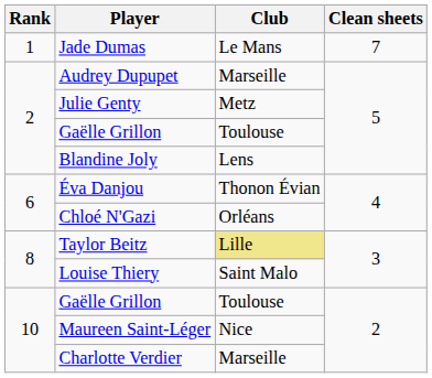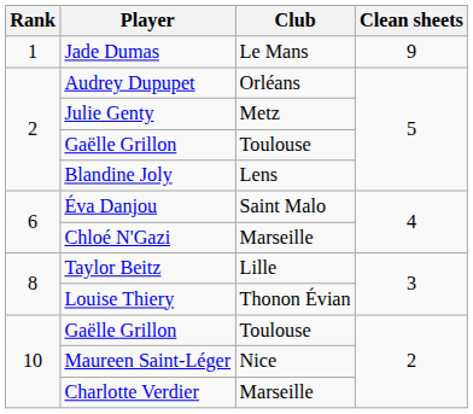 <table class="wikitable" style="text-align:center">
 <tr>
 <th>Rank</th>
 <th>Player</th>
 <th>Club</th>
 <th>Clean sheets</th>
 </tr>
 <tr>
 <td>1</td>
 <td align="left"> <a href='#'>Jade Dumas</a></td>
 <td align="left">Le Mans</td>
-<td>7</td>
+<td>9</td>
 </tr>
 <tr>
 <td rowspan=4>2</td>
 <td align="left"> <a href='#'>Audrey Dupupet</a></td>
-<td align="left">Marseille</td>
+<td align="left">Orléans</td>
 <td rowspan=4>5</td>
 </tr>
 <tr>
 <td align="left"> <a href='#'>Julie Genty</a></td>
 <td align="left">Metz</td>
 </tr>
 <tr>
 <td align="left"> <a href='#'>Gaëlle Grillon</a></td>
 <td align="left">Toulouse</td>
 </tr>
 <tr>
 <td align="left"> <a href='#'>Blandine Joly</a></td>
 <td align="left">Lens</td>
 </tr>
 <tr>
 <td rowspan=2>6</td>
 <td align="left"> <a href='#'>Éva Danjou</a></td>
-<td align="left">Thonon Évian</td>
+<td align="left">Saint Malo</td>
 <td rowspan=2>4</td>
 </tr>
 <tr>
 <td align="left"> <a href='#'>Chloé N'Gazi</a></td>
-<td align="left">Orléans</td>
+<td align="left">Marseille</td>
 </tr>
 <tr>
 <td rowspan=2>8</td>
 <td align="left"> <a href='#'>Taylor Beitz</a></td>
-<td align="left" style="background: khaki;">Lille</td>
+<td align="left">Lille</td>
 <td rowspan=2>3</td>
 </tr>
 <tr>
 <td align="left"> <a href='#'>Louise Thiery</a></td>
-<td align="left">Saint Malo</td>
+<td align="left">Thonon Évian</td>
 </tr>
 <tr>
 <td rowspan=3>10</td>
 <td align="left"> <a href='#'>Gaëlle Grillon</a></td>
 <td align="left">Toulouse</td>
 <td rowspan=3>2</td>
 </tr>
 <tr>
 <td align="left"> <a href='#'>Maureen Saint-Léger</a></td>
 <td align="left">Nice</td>
 </tr>
 <tr>
 <td align="left"> <a href='#'>Charlotte Verdier</a></td>
 <td align="left">Marseille</td>
 </tr>
 </table>
